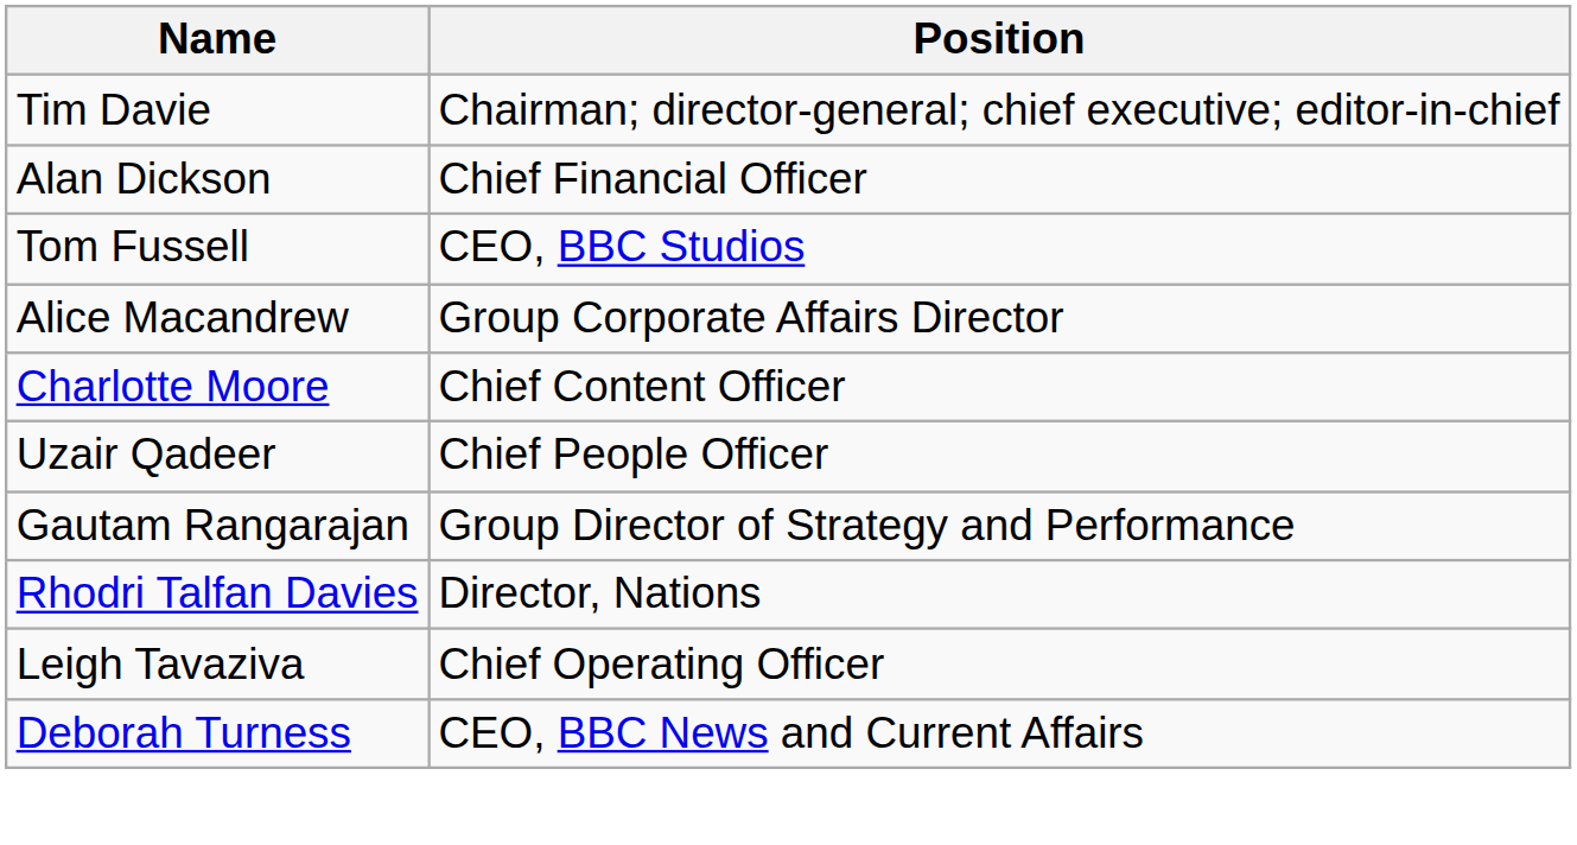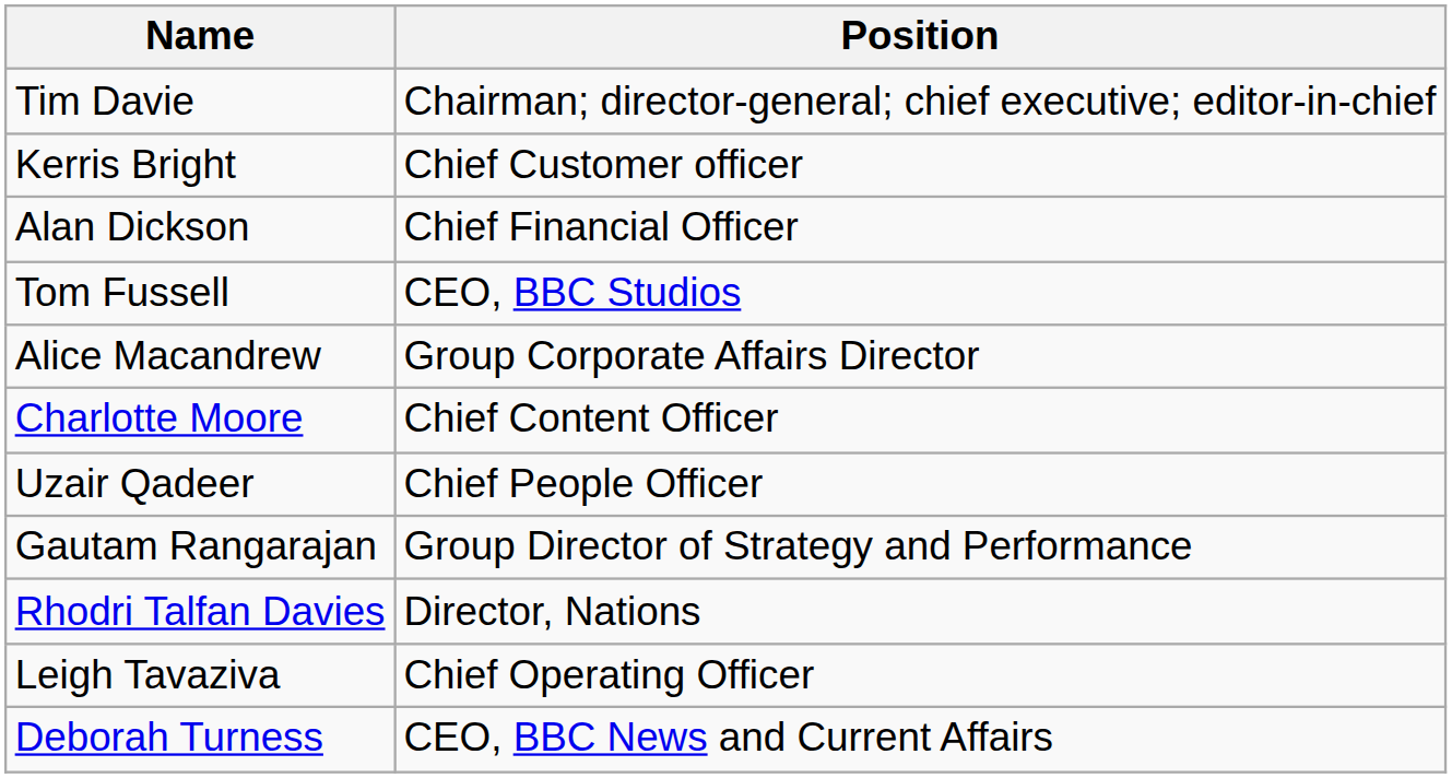 <table class="wikitable">
 <tr>
 <th>Name</th>
 <th>Position</th>
 </tr>
 <tr>
 <td>Tim Davie</td>
 <td>Chairman; director-general; chief executive; editor-in-chief</td>
+</tr>
+<tr>
+<td>Kerris Bright</td>
+<td>Chief Customer officer</td>
 </tr>
 <tr>
 <td>Alan Dickson</td>
 <td>Chief Financial Officer</td>
 </tr>
 <tr>
 <td>Tom Fussell</td>
 <td>CEO, <a href='#'>BBC Studios</a></td>
 </tr>
 <tr>
 <td>Alice Macandrew</td>
 <td>Group Corporate Affairs Director</td>
 </tr>
 <tr>
 <td><a href='#'>Charlotte Moore</a></td>
 <td>Chief Content Officer</td>
 </tr>
 <tr>
 <td>Uzair Qadeer</td>
 <td>Chief People Officer</td>
 </tr>
 <tr>
 <td>Gautam Rangarajan</td>
 <td>Group Director of Strategy and Performance</td>
 </tr>
 <tr>
 <td><a href='#'>Rhodri Talfan Davies</a></td>
 <td>Director, Nations</td>
 </tr>
 <tr>
 <td>Leigh Tavaziva</td>
 <td>Chief Operating Officer</td>
 </tr>
 <tr>
 <td><a href='#'>Deborah Turness</a></td>
 <td>CEO, <a href='#'>BBC News</a> and Current Affairs</td>
 </tr>
 </table>
